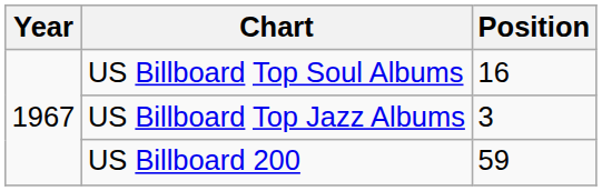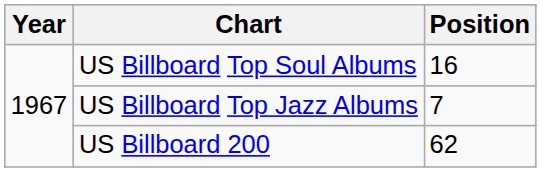 <table class="wikitable" border="1">
 <tr>
 <th>Year</th>
 <th>Chart</th>
 <th>Position</th>
 </tr>
 <tr>
 <td rowspan="3">1967</td>
 <td>US <a href='#'>Billboard</a> <a href='#'>Top Soul Albums</a></td>
 <td>16</td>
 </tr>
 <tr>
 <td>US <a href='#'>Billboard</a> <a href='#'>Top Jazz Albums</a></td>
-<td>3</td>
+<td>7</td>
 </tr>
 <tr>
 <td>US <a href='#'>Billboard 200</a></td>
-<td>59</td>
+<td>62</td>
 </tr>
 </table>
